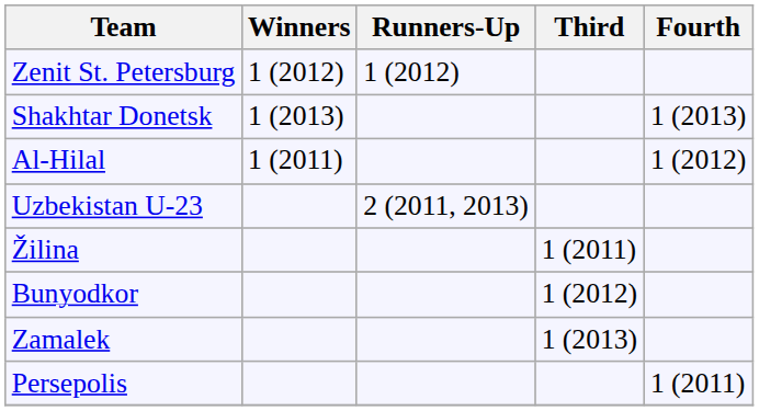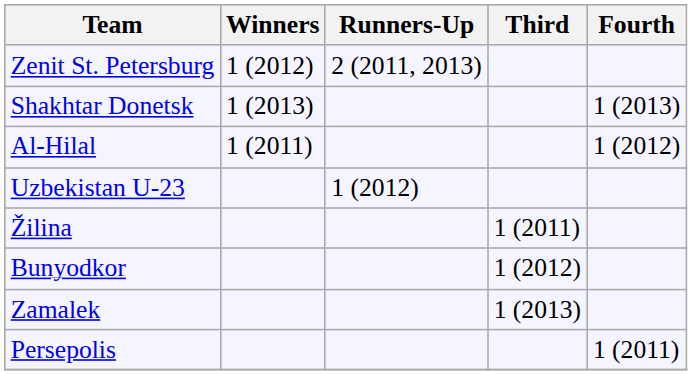 <table class="wikitable">
 <tr align=left>
 <th>Team</th>
 <th>Winners</th>
 <th>Runners-Up</th>
 <th>Third</th>
 <th>Fourth</th>
 </tr>
 <tr style="background: #F5F5FF;">
 <td> <a href='#'>Zenit St. Petersburg</a></td>
 <td>1 (2012)</td>
-<td>1 (2012)</td>
+<td>2 (2011, 2013)</td>
 <td></td>
 <td></td>
 </tr>
 <tr style="background: #F5F5FF;">
 <td> <a href='#'>Shakhtar Donetsk</a></td>
 <td>1 (2013)</td>
 <td></td>
 <td></td>
 <td>1 (2013)</td>
 </tr>
 <tr style="background: #F5F5FF;">
 <td> <a href='#'>Al-Hilal</a></td>
 <td>1 (2011)</td>
 <td></td>
 <td></td>
 <td>1 (2012)</td>
 </tr>
 <tr style="background: #F5F5FF;">
 <td> <a href='#'>Uzbekistan U-23</a></td>
 <td></td>
-<td>2 (2011, 2013)</td>
+<td>1 (2012)</td>
 <td></td>
 <td></td>
 </tr>
 <tr style="background: #F5F5FF;">
 <td> <a href='#'>Žilina</a></td>
 <td></td>
 <td></td>
 <td>1 (2011)</td>
 <td></td>
 </tr>
 <tr style="background: #F5F5FF;">
 <td> <a href='#'>Bunyodkor</a></td>
 <td></td>
 <td></td>
 <td>1 (2012)</td>
 <td></td>
 </tr>
 <tr style="background: #F5F5FF;">
 <td> <a href='#'>Zamalek</a></td>
 <td></td>
 <td></td>
 <td>1 (2013)</td>
 <td></td>
 </tr>
 <tr style="background: #F5F5FF;">
 <td> <a href='#'>Persepolis</a></td>
 <td></td>
 <td></td>
 <td></td>
 <td>1 (2011)</td>
 </tr>
 <tr>
 </tr>
 </table>
